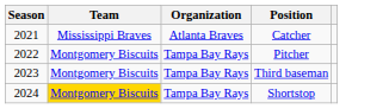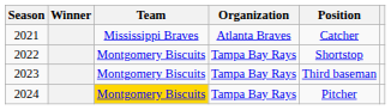 <table class="wikitable sortable plainrowheaders" style="text-align:center">
 <tr>
 <th scope="col">Season</th>
+<th scope="col">Winner</th>
 <th scope="col">Team</th>
 <th scope="col">Organization</th>
 <th scope="col">Position</th>
 <th scope="col" class="unsortable"></th>
 </tr>
 <tr>
 <td>2021</td>
+<th scope="row" style="text-align:center"></th>
 <td><a href='#'>Mississippi Braves</a></td>
 <td><a href='#'>Atlanta Braves</a></td>
 <td><a href='#'>Catcher</a></td>
 <td></td>
 </tr>
 <tr>
 <td>2022</td>
+<th scope="row" style="text-align:center"></th>
 <td><a href='#'>Montgomery Biscuits</a></td>
 <td><a href='#'>Tampa Bay Rays</a></td>
-<td><a href='#'>Pitcher</a></td>
+<td><a href='#'>Shortstop</a></td>
 <td></td>
 </tr>
 <tr>
 <td>2023</td>
+<th scope="row" style="text-align:center"></th>
 <td><a href='#'>Montgomery Biscuits</a></td>
 <td><a href='#'>Tampa Bay Rays</a></td>
 <td><a href='#'>Third baseman</a></td>
 <td></td>
 </tr>
 <tr>
 <td>2024</td>
+<th scope="row" style="text-align:center"></th>
 <td style="background: gold;"><a href='#'>Montgomery Biscuits</a></td>
 <td><a href='#'>Tampa Bay Rays</a></td>
-<td><a href='#'>Shortstop</a></td>
+<td><a href='#'>Pitcher</a></td>
 <td></td>
 </tr>
 </table>
